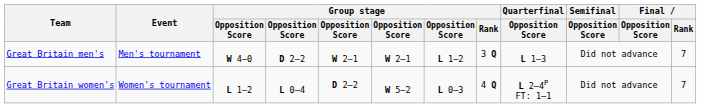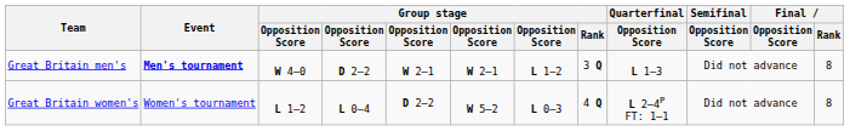 <table class=wikitable style=font-size:90%;text-align:center>
 <tr>
 <th rowspan=2>Team</th>
 <th rowspan=2>Event</th>
 <th colspan=6>Group stage</th>
 <th>Quarterfinal</th>
 <th>Semifinal</th>
 <th colspan=2>Final / </th>
 </tr>
 <tr style=font-size:95%>
 <th>Opposition<br>Score</th>
 <th>Opposition<br>Score</th>
 <th>Opposition<br>Score</th>
 <th>Opposition<br>Score</th>
 <th>Opposition<br>Score</th>
 <th>Rank</th>
 <th>Opposition<br>Score</th>
 <th>Opposition<br>Score</th>
 <th>Opposition<br>Score</th>
 <th>Rank</th>
 </tr>
 <tr>
 <td align=left><a href='#'>Great Britain men's</a></td>
-<td align=left><a href='#'>Men's tournament</a></td>
+<td align=left><strong><a href='#'>Men's tournament</a></strong></td>
 <td><br><strong>W</strong> 4–0</td>
 <td><br><strong>D</strong> 2–2</td>
 <td><br><strong>W</strong> 2–1</td>
 <td><br><strong>W</strong> 2–1</td>
 <td><br><strong>L</strong> 1–2</td>
 <td>3 <strong>Q</strong></td>
 <td><br><strong>L</strong> 1–3</td>
 <td colspan=2>Did not advance</td>
-<td>7</td>
+<td>8</td>
 </tr>
 <tr>
 <td align=left><a href='#'>Great Britain women's</a></td>
 <td align=left><a href='#'>Women's tournament</a></td>
 <td><br><strong>L</strong> 1–2</td>
 <td><br><strong>L</strong> 0–4</td>
 <td> <strong>D</strong> 2–2</td>
 <td><br><strong>W</strong> 5–2</td>
 <td><br><strong>L</strong> 0–3</td>
 <td>4 <strong>Q</strong></td>
 <td><br><strong>L</strong> 2–4<sup>P</sup><br>FT: 1–1</td>
 <td colspan=2>Did not advance</td>
-<td>7</td>
+<td>8</td>
 </tr>
 </table>
